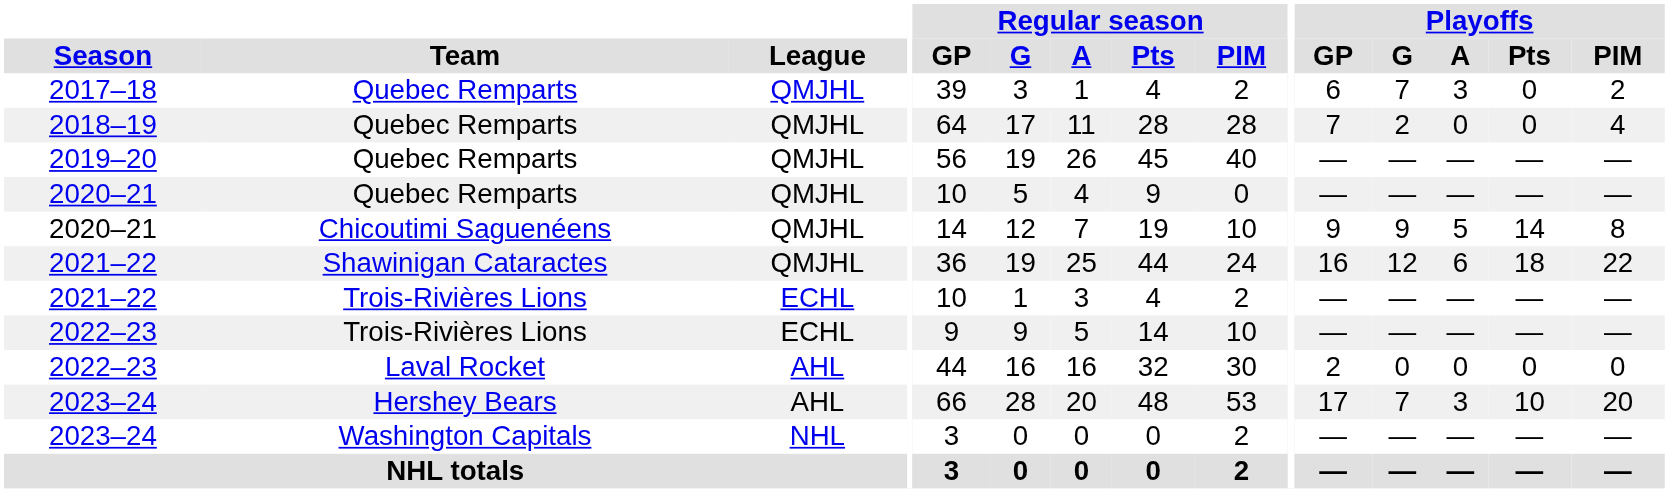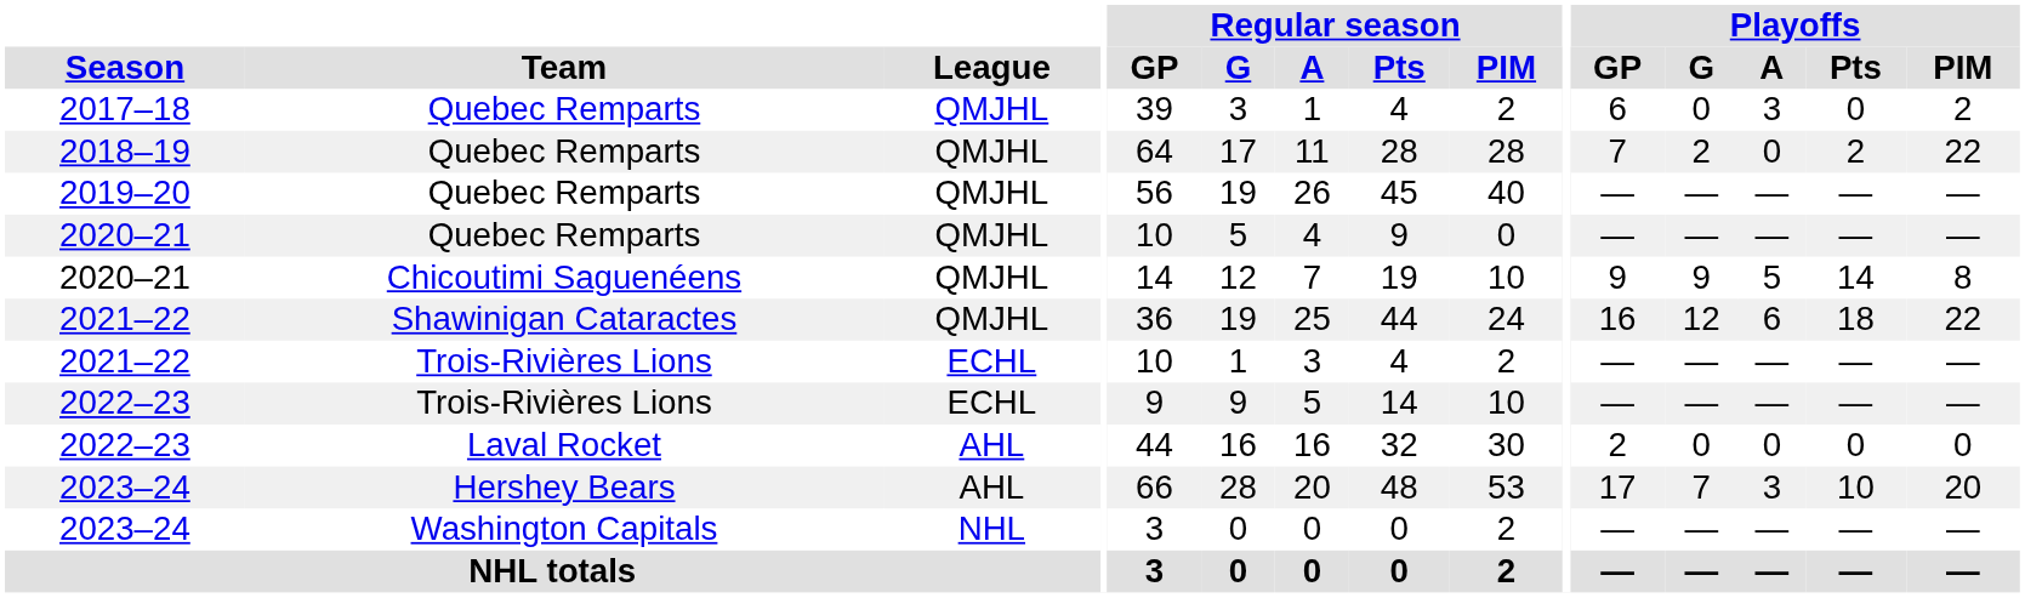 <table border="0" cellpadding="1" cellspacing="0" style="text-align:center; width:60em;">
 <tr bgcolor="#e0e0e0">
 <th colspan="3" bgcolor="#ffffff"></th>
 <th rowspan="99" bgcolor="#ffffff"></th>
 <th colspan="5"><a href='#'>Regular season</a></th>
 <th rowspan="99" bgcolor="#ffffff"></th>
 <th colspan="5"><a href='#'>Playoffs</a></th>
 </tr>
 <tr bgcolor="#e0e0e0">
 <th><a href='#'>Season</a></th>
 <th>Team</th>
 <th>League</th>
 <th>GP</th>
 <th><a href='#'>G</a></th>
 <th><a href='#'>A</a></th>
 <th><a href='#'>Pts</a></th>
 <th><a href='#'>PIM</a></th>
 <th>GP</th>
 <th>G</th>
 <th>A</th>
 <th>Pts</th>
 <th>PIM</th>
 </tr>
 <tr>
 <td><a href='#'>2017–18</a></td>
 <td><a href='#'>Quebec Remparts</a></td>
 <td><a href='#'>QMJHL</a></td>
 <td>39</td>
 <td>3</td>
 <td>1</td>
 <td>4</td>
 <td>2</td>
 <td>6</td>
-<td>7</td>
+<td>0</td>
 <td>3</td>
 <td>0</td>
 <td>2</td>
 </tr>
 <tr bgcolor="#f0f0f0">
 <td><a href='#'>2018–19</a></td>
 <td>Quebec Remparts</td>
 <td>QMJHL</td>
 <td>64</td>
 <td>17</td>
 <td>11</td>
 <td>28</td>
 <td>28</td>
 <td>7</td>
 <td>2</td>
 <td>0</td>
-<td>0</td>
-<td>4</td>
+<td>2</td>
+<td>22</td>
 </tr>
 <tr>
 <td><a href='#'>2019–20</a></td>
 <td>Quebec Remparts</td>
 <td>QMJHL</td>
 <td>56</td>
 <td>19</td>
 <td>26</td>
 <td>45</td>
 <td>40</td>
 <td>—</td>
 <td>—</td>
 <td>—</td>
 <td>—</td>
 <td>—</td>
 </tr>
 <tr bgcolor="#f0f0f0">
 <td><a href='#'>2020–21</a></td>
 <td>Quebec Remparts</td>
 <td>QMJHL</td>
 <td>10</td>
 <td>5</td>
 <td>4</td>
 <td>9</td>
 <td>0</td>
 <td>—</td>
 <td>—</td>
 <td>—</td>
 <td>—</td>
 <td>—</td>
 </tr>
 <tr>
 <td>2020–21</td>
 <td><a href='#'>Chicoutimi Saguenéens</a></td>
 <td>QMJHL</td>
 <td>14</td>
 <td>12</td>
 <td>7</td>
 <td>19</td>
 <td>10</td>
 <td>9</td>
 <td>9</td>
 <td>5</td>
 <td>14</td>
 <td>8</td>
 </tr>
 <tr bgcolor="#f0f0f0">
 <td><a href='#'>2021–22</a></td>
 <td><a href='#'>Shawinigan Cataractes</a></td>
 <td>QMJHL</td>
 <td>36</td>
 <td>19</td>
 <td>25</td>
 <td>44</td>
 <td>24</td>
 <td>16</td>
 <td>12</td>
 <td>6</td>
 <td>18</td>
 <td>22</td>
 </tr>
 <tr>
 <td><a href='#'>2021–22</a></td>
 <td><a href='#'>Trois-Rivières Lions</a></td>
 <td><a href='#'>ECHL</a></td>
 <td>10</td>
 <td>1</td>
 <td>3</td>
 <td>4</td>
 <td>2</td>
 <td>—</td>
 <td>—</td>
 <td>—</td>
 <td>—</td>
 <td>—</td>
 </tr>
 <tr bgcolor="#f0f0f0">
 <td><a href='#'>2022–23</a></td>
 <td>Trois-Rivières Lions</td>
 <td>ECHL</td>
 <td>9</td>
 <td>9</td>
 <td>5</td>
 <td>14</td>
 <td>10</td>
 <td>—</td>
 <td>—</td>
 <td>—</td>
 <td>—</td>
 <td>—</td>
 </tr>
 <tr>
 <td><a href='#'>2022–23</a></td>
 <td><a href='#'>Laval Rocket</a></td>
 <td><a href='#'>AHL</a></td>
 <td>44</td>
 <td>16</td>
 <td>16</td>
 <td>32</td>
 <td>30</td>
 <td>2</td>
 <td>0</td>
 <td>0</td>
 <td>0</td>
 <td>0</td>
 </tr>
 <tr bgcolor="#f0f0f0">
 <td><a href='#'>2023–24</a></td>
 <td><a href='#'>Hershey Bears</a></td>
 <td>AHL</td>
 <td>66</td>
 <td>28</td>
 <td>20</td>
 <td>48</td>
 <td>53</td>
 <td>17</td>
 <td>7</td>
 <td>3</td>
 <td>10</td>
 <td>20</td>
 </tr>
 <tr>
 <td><a href='#'>2023–24</a></td>
 <td><a href='#'>Washington Capitals</a></td>
 <td><a href='#'>NHL</a></td>
 <td>3</td>
 <td>0</td>
 <td>0</td>
 <td>0</td>
 <td>2</td>
 <td>—</td>
 <td>—</td>
 <td>—</td>
 <td>—</td>
 <td>—</td>
 </tr>
 <tr bgcolor="#e0e0e0">
 <th colspan="3">NHL totals</th>
 <th>3</th>
 <th>0</th>
 <th>0</th>
 <th>0</th>
 <th>2</th>
 <th>—</th>
 <th>—</th>
 <th>—</th>
 <th>—</th>
 <th>—</th>
 </tr>
 </table>
